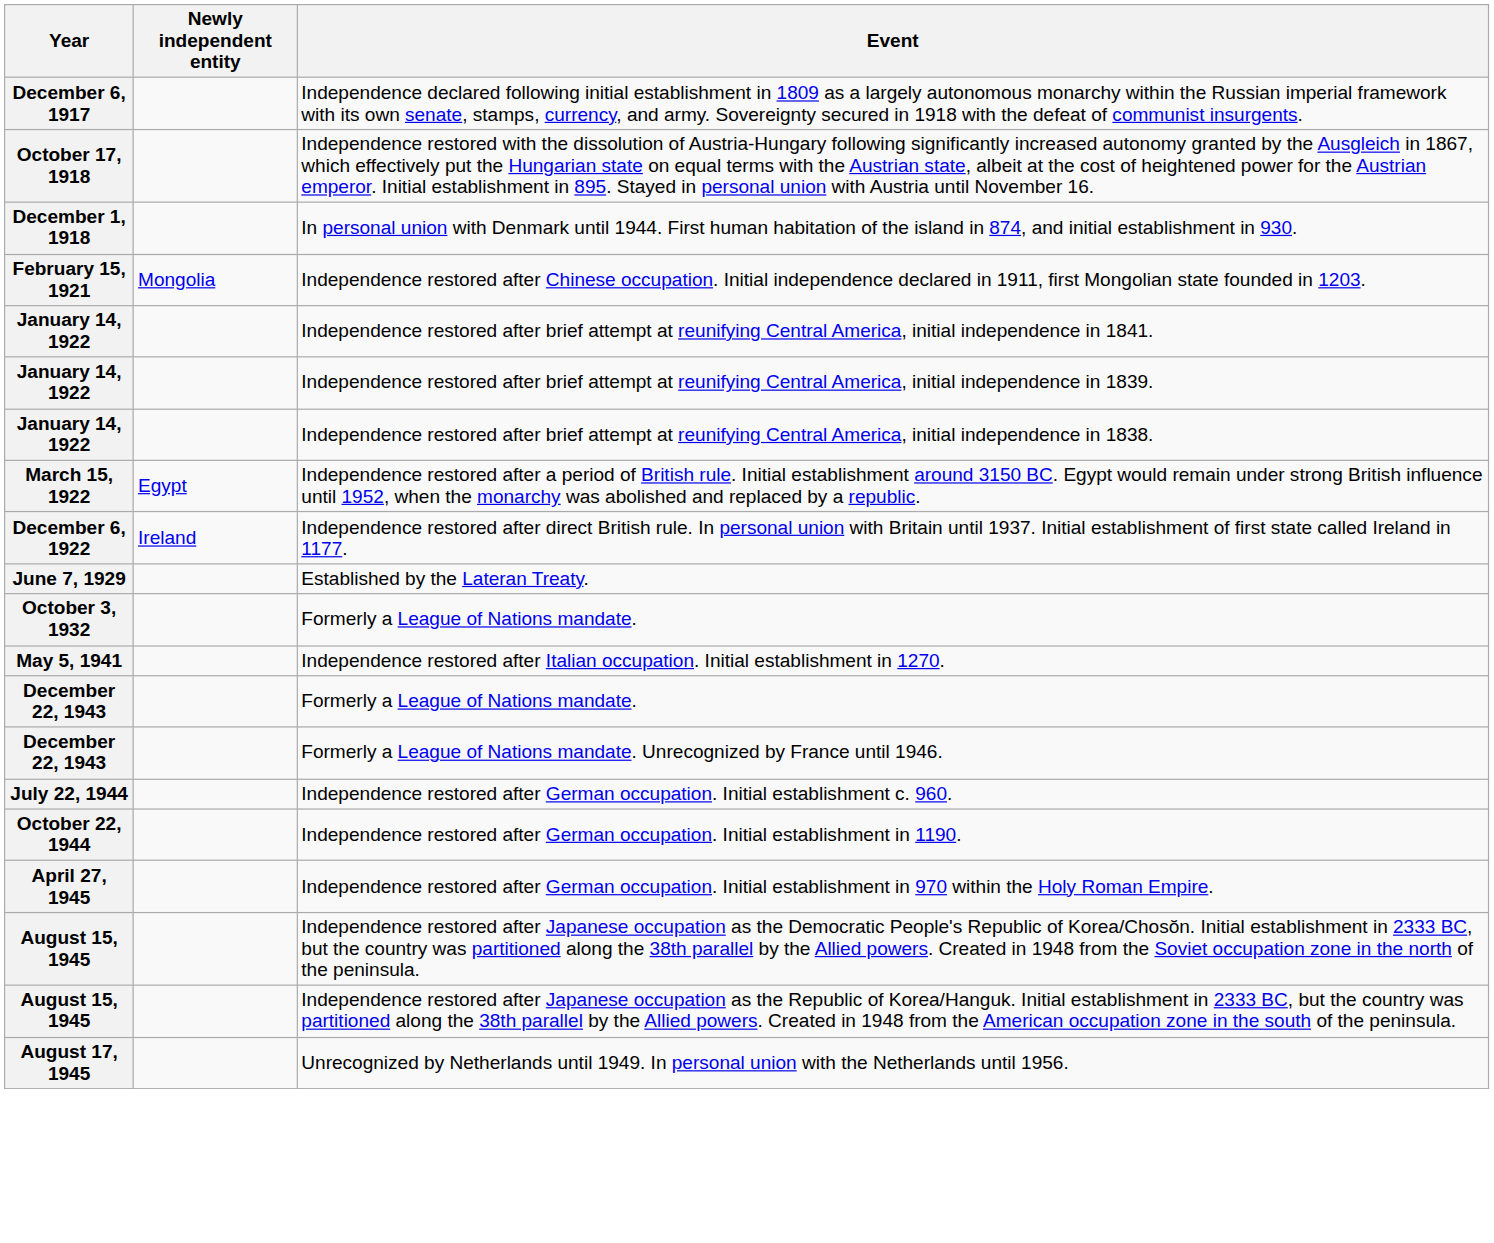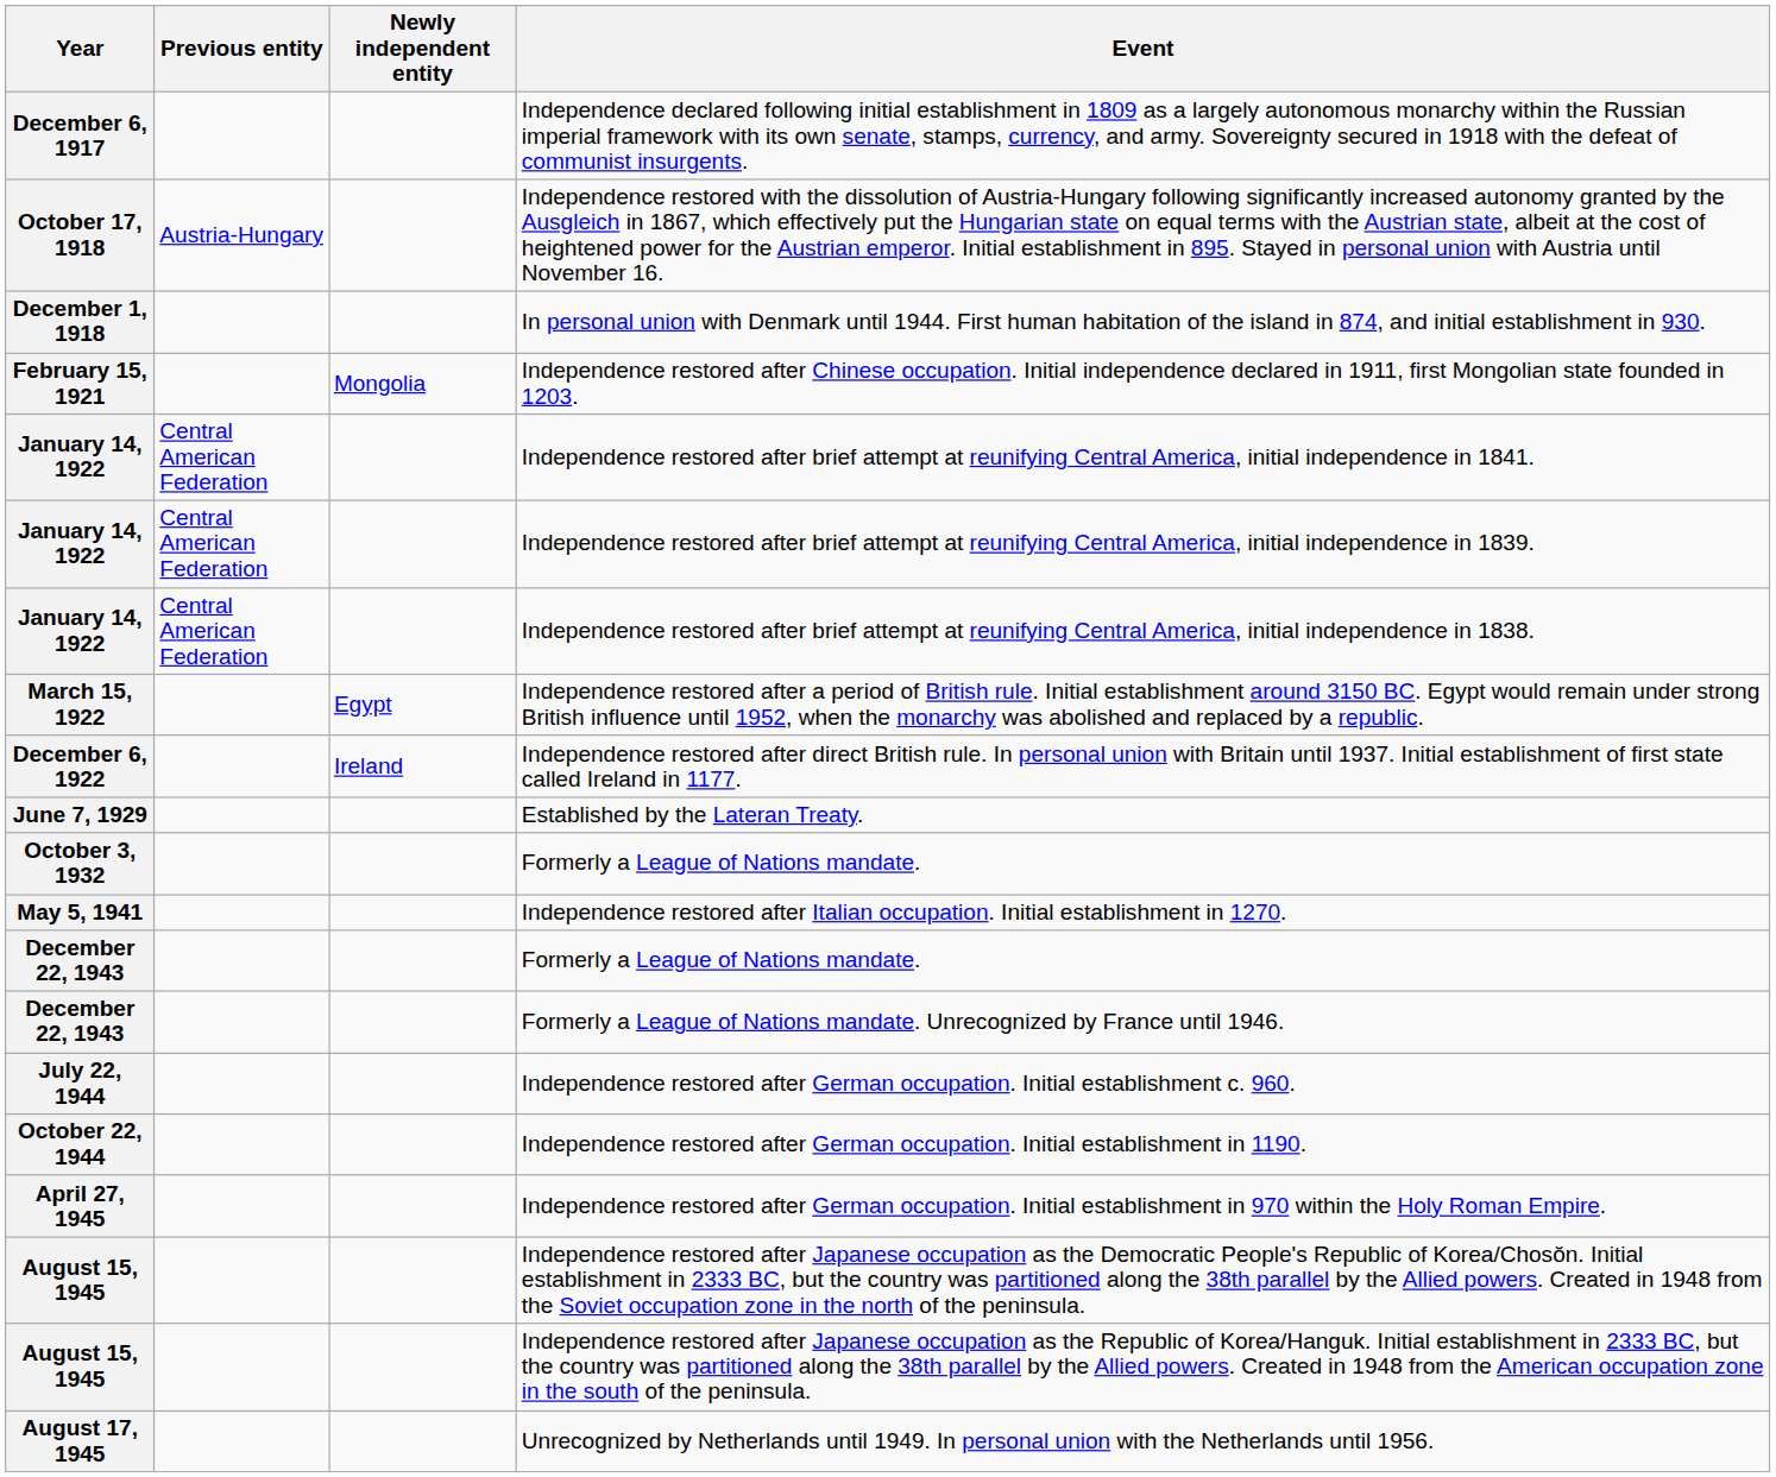 <table class="wikitable">
 <tr>
 <th scope=col>Year</th>
+<th scope=col>Previous entity</th>
 <th scope=col>Newly independent entity</th>
 <th scope=col>Event</th>
 </tr>
 <tr>
 <th>December 6, 1917</th>
 <td></td>
+<td></td>
 <td>Independence declared following initial establishment in <a href='#'>1809</a> as a largely autonomous monarchy within the Russian imperial framework with its own <a href='#'>senate</a>, stamps, <a href='#'>currency</a>, and army. Sovereignty secured in 1918 with the defeat of <a href='#'>communist insurgents</a>.</td>
 </tr>
 <tr>
 <th>October 17, 1918</th>
+<td> <a href='#'>Austria-Hungary</a></td>
 <td></td>
 <td>Independence restored with the dissolution of Austria-Hungary following significantly increased autonomy granted by the <a href='#'>Ausgleich</a> in 1867, which effectively put the <a href='#'>Hungarian state</a> on equal terms with the <a href='#'>Austrian state</a>, albeit at the cost of heightened power for the <a href='#'>Austrian emperor</a>. Initial establishment in <a href='#'>895</a>. Stayed in <a href='#'>personal union</a> with Austria until November 16.</td>
 </tr>
 <tr>
 <th>December 1, 1918</th>
 <td></td>
+<td></td>
 <td>In <a href='#'>personal union</a> with Denmark until 1944. First human habitation of the island in <a href='#'>874</a>, and initial establishment in <a href='#'>930</a>.</td>
 </tr>
 <tr>
 <th>February 15, 1921</th>
+<td></td>
 <td> <a href='#'>Mongolia</a></td>
 <td>Independence restored after <a href='#'>Chinese occupation</a>. Initial independence declared in 1911, first Mongolian state founded in <a href='#'>1203</a>.</td>
 </tr>
 <tr>
 <th>January 14, 1922</th>
+<td> <a href='#'>Central American Federation</a></td>
 <td></td>
 <td>Independence restored after brief attempt at <a href='#'>reunifying Central America</a>, initial independence in 1841.</td>
 </tr>
 <tr>
 <th>January 14, 1922</th>
+<td> <a href='#'>Central American Federation</a></td>
 <td></td>
 <td>Independence restored after brief attempt at <a href='#'>reunifying Central America</a>, initial independence in 1839.</td>
 </tr>
 <tr>
 <th>January 14, 1922</th>
+<td> <a href='#'>Central American Federation</a></td>
 <td></td>
 <td>Independence restored after brief attempt at <a href='#'>reunifying Central America</a>, initial independence in 1838.</td>
 </tr>
 <tr>
 <th>March 15, 1922</th>
+<td></td>
 <td> <a href='#'>Egypt</a></td>
 <td>Independence restored after a period of <a href='#'>British rule</a>. Initial establishment <a href='#'>around 3150 BC</a>. Egypt would remain under strong British influence until <a href='#'>1952</a>, when the <a href='#'>monarchy</a> was abolished and replaced by a <a href='#'>republic</a>.</td>
 </tr>
 <tr>
 <th>December 6, 1922</th>
+<td></td>
 <td> <a href='#'>Ireland</a></td>
 <td>Independence restored after direct British rule. In <a href='#'>personal union</a> with Britain until 1937. Initial establishment of first state called Ireland in <a href='#'>1177</a>.</td>
 </tr>
 <tr>
 <th>June 7, 1929</th>
 <td></td>
+<td></td>
 <td>Established by the <a href='#'>Lateran Treaty</a>.</td>
 </tr>
 <tr>
 <th>October 3, 1932</th>
+<td></td>
 <td></td>
 <td>Formerly a <a href='#'>League of Nations mandate</a>.</td>
 </tr>
 <tr>
 <th>May 5, 1941</th>
 <td></td>
+<td></td>
 <td>Independence restored after <a href='#'>Italian occupation</a>. Initial establishment in <a href='#'>1270</a>.</td>
 </tr>
 <tr>
 <th>December 22, 1943</th>
+<td></td>
 <td></td>
 <td>Formerly a <a href='#'>League of Nations mandate</a>.</td>
 </tr>
 <tr>
 <th>December 22, 1943</th>
 <td></td>
+<td></td>
 <td>Formerly a <a href='#'>League of Nations mandate</a>. Unrecognized by France until 1946.</td>
 </tr>
 <tr>
 <th>July 22, 1944</th>
+<td></td>
 <td></td>
 <td>Independence restored after <a href='#'>German occupation</a>. Initial establishment c. <a href='#'>960</a>.</td>
 </tr>
 <tr>
 <th>October 22, 1944</th>
 <td></td>
+<td></td>
 <td>Independence restored after <a href='#'>German occupation</a>. Initial establishment in <a href='#'>1190</a>.</td>
 </tr>
 <tr>
 <th>April 27, 1945</th>
+<td></td>
 <td></td>
 <td>Independence restored after <a href='#'>German occupation</a>. Initial establishment in <a href='#'>970</a> within the <a href='#'>Holy Roman Empire</a>.</td>
 </tr>
 <tr>
 <th>August 15, 1945</th>
 <td></td>
+<td></td>
 <td>Independence restored after <a href='#'>Japanese occupation</a> as the Democratic People's Republic of Korea/Chosŏn. Initial establishment in <a href='#'>2333 BC</a>, but the country was <a href='#'>partitioned</a> along the <a href='#'>38th parallel</a> by the <a href='#'>Allied powers</a>. Created in 1948 from the <a href='#'>Soviet occupation zone in the north</a> of the peninsula.</td>
 </tr>
 <tr>
 <th>August 15, 1945</th>
+<td></td>
 <td></td>
 <td>Independence restored after <a href='#'>Japanese occupation</a> as the Republic of Korea/Hanguk. Initial establishment in <a href='#'>2333 BC</a>, but the country was <a href='#'>partitioned</a> along the <a href='#'>38th parallel</a> by the <a href='#'>Allied powers</a>. Created in 1948 from the <a href='#'>American occupation zone in the south</a> of the peninsula.</td>
 </tr>
 <tr>
 <th>August 17, 1945</th>
 <td></td>
+<td></td>
 <td>Unrecognized by Netherlands until 1949. In <a href='#'>personal union</a> with the Netherlands until 1956.</td>
 </tr>
 </table>
